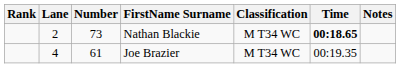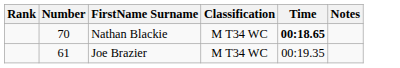 <table class="wikitable sortable" style="text-align:center">
 <tr>
 <th>Rank</th>
-<th>Lane</th>
 <th>Number</th>
 <th>FirstName Surname</th>
 <th>Classification</th>
 <th>Time</th>
 <th>Notes</th>
 </tr>
 <tr>
 <td></td>
-<td>2</td>
-<td>73</td>
+<td>70</td>
 <td style="text-align:left"> Nathan Blackie</td>
 <td>M T34 WC</td>
 <td><strong>00:18.65</strong></td>
 <td></td>
 </tr>
 <tr>
 <td></td>
-<td>4</td>
 <td>61</td>
 <td style="text-align:left"> Joe Brazier</td>
 <td>M T34 WC</td>
 <td>00:19.35</td>
 <td></td>
 </tr>
 </table>
